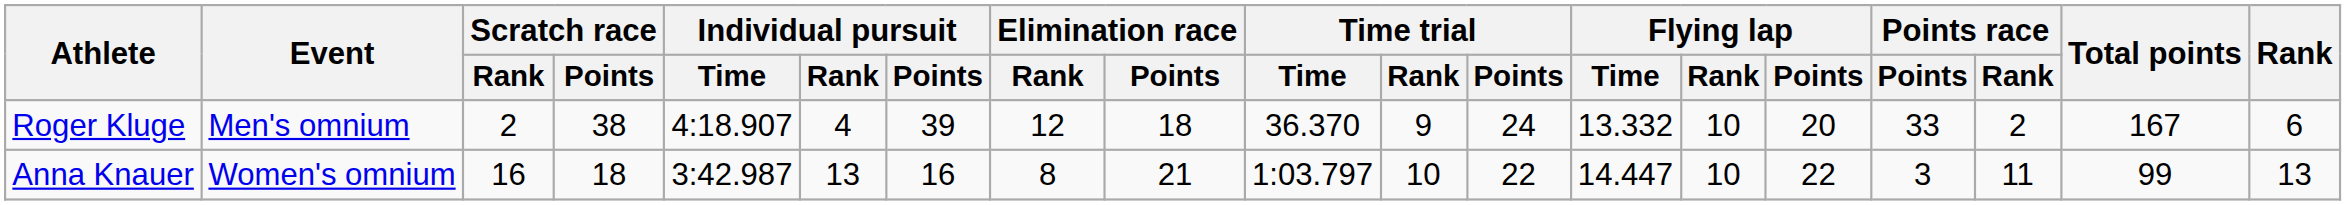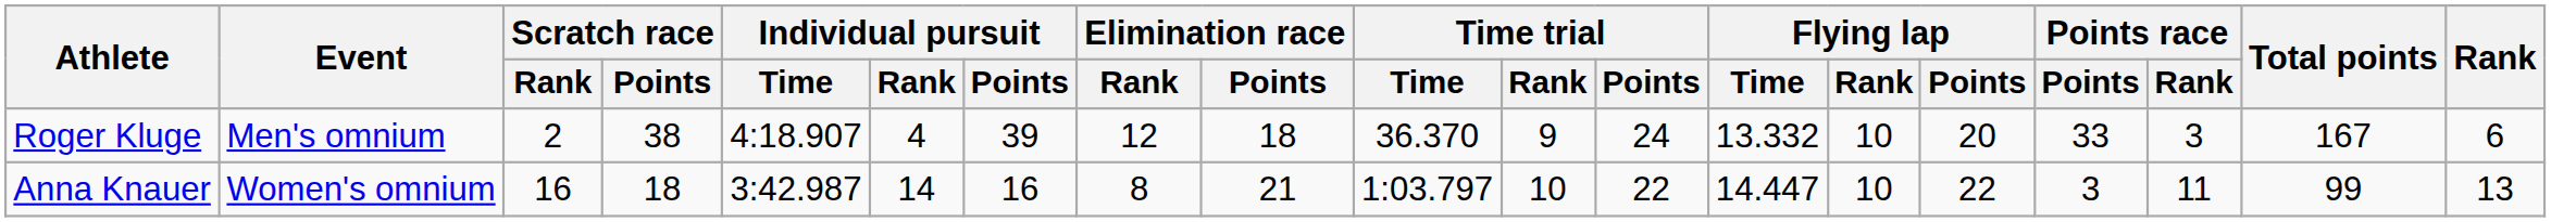 <table class="wikitable" style="font-size:90%">
 <tr>
 <th rowspan="2">Athlete</th>
 <th rowspan="2">Event</th>
 <th colspan=2>Scratch race</th>
 <th colspan=3>Individual pursuit</th>
 <th colspan=2>Elimination race</th>
 <th colspan=3>Time trial</th>
 <th colspan=3>Flying lap</th>
 <th colspan=2>Points race</th>
 <th rowspan=2>Total points</th>
 <th rowspan=2>Rank</th>
 </tr>
 <tr style="font-size:95%">
 <th>Rank</th>
 <th>Points</th>
 <th>Time</th>
 <th>Rank</th>
 <th>Points</th>
 <th>Rank</th>
 <th>Points</th>
 <th>Time</th>
 <th>Rank</th>
 <th>Points</th>
 <th>Time</th>
 <th>Rank</th>
 <th>Points</th>
 <th>Points</th>
 <th>Rank</th>
 </tr>
 <tr align=center>
 <td align=left><a href='#'>Roger Kluge</a></td>
 <td align=left><a href='#'>Men's omnium</a></td>
 <td>2</td>
 <td>38</td>
 <td>4:18.907</td>
 <td>4</td>
 <td>39</td>
 <td>12</td>
 <td>18</td>
 <td>36.370</td>
 <td>9</td>
 <td>24</td>
 <td>13.332</td>
 <td>10</td>
 <td>20</td>
 <td>33</td>
-<td>2</td>
+<td>3</td>
 <td>167</td>
 <td>6</td>
 </tr>
 <tr align=center>
 <td align=left><a href='#'>Anna Knauer</a></td>
 <td align=left><a href='#'>Women's omnium</a></td>
 <td>16</td>
 <td>18</td>
 <td>3:42.987</td>
-<td>13</td>
+<td>14</td>
 <td>16</td>
 <td>8</td>
 <td>21</td>
 <td>1:03.797</td>
 <td>10</td>
 <td>22</td>
 <td>14.447</td>
 <td>10</td>
 <td>22</td>
 <td>3</td>
 <td>11</td>
 <td>99</td>
 <td>13</td>
 </tr>
 </table>
